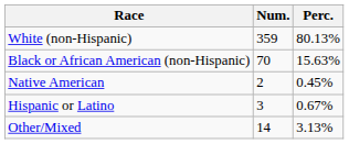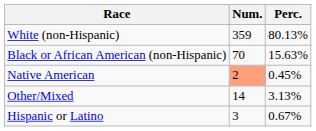 <table class="wikitable">
 <tr>
 <th>Race</th>
 <th>Num.</th>
 <th>Perc.</th>
 </tr>
 <tr>
 <td><a href='#'>White</a> (non-Hispanic)</td>
 <td>359</td>
 <td>80.13%</td>
 </tr>
 <tr>
 <td><a href='#'>Black or African American</a> (non-Hispanic)</td>
 <td>70</td>
 <td>15.63%</td>
 </tr>
 <tr>
 <td><a href='#'>Native American</a></td>
-<td>2</td>
+<td style="background: lightsalmon;">2</td>
 <td>0.45%</td>
+</tr>
+<tr>
+<td><a href='#'>Other/Mixed</a></td>
+<td>14</td>
+<td>3.13%</td>
 </tr>
 <tr>
 <td><a href='#'>Hispanic</a> or <a href='#'>Latino</a></td>
 <td>3</td>
 <td>0.67%</td>
 </tr>
-<tr>
-<td><a href='#'>Other/Mixed</a></td>
-<td>14</td>
-<td>3.13%</td>
-</tr>
 </table>
